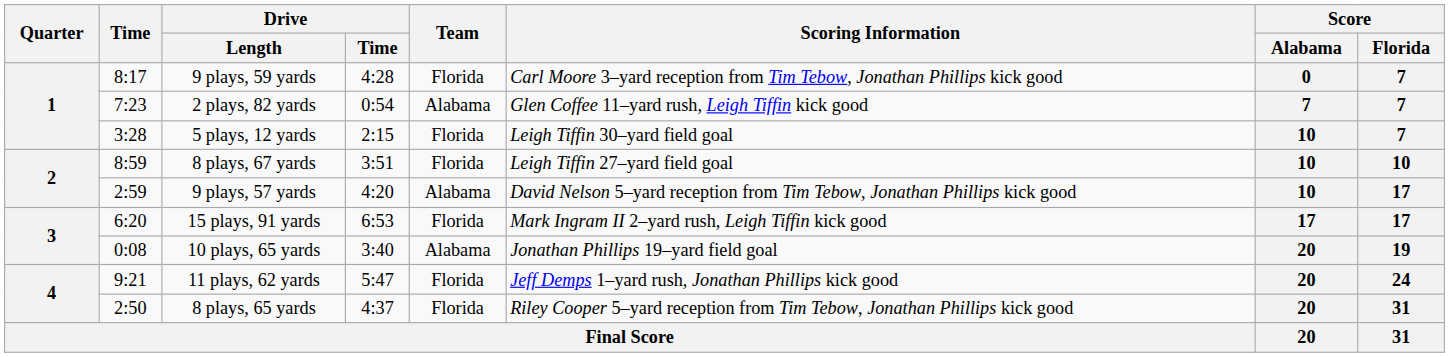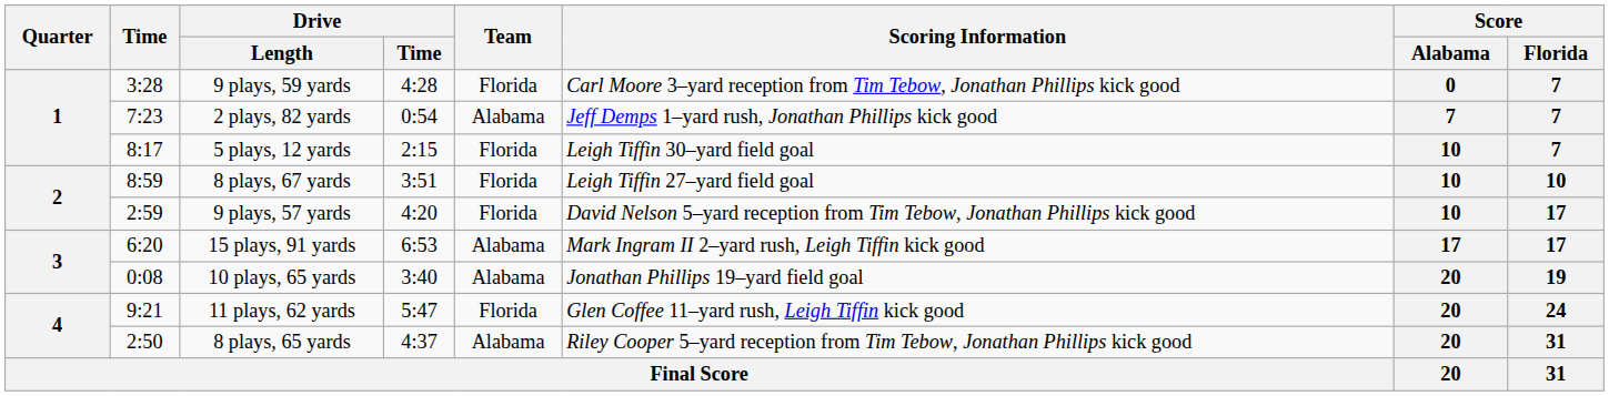 <table class=wikitable style="text-align:center;" width=100%>
 <tr>
 <th rowspan=2>Quarter</th>
 <th rowspan=2>Time</th>
 <th colspan=2>Drive</th>
 <th rowspan=2>Team</th>
 <th rowspan=2>Scoring Information</th>
 <th colspan=2>Score</th>
 </tr>
 <tr>
 <th>Length</th>
 <th>Time</th>
 <th>Alabama</th>
 <th>Florida</th>
 </tr>
 <tr>
 <th rowspan=3>1</th>
-<td>8:17</td>
+<td>3:28</td>
 <td>9 plays, 59 yards</td>
 <td>4:28</td>
 <td>Florida</td>
 <td align=left><em>Carl Moore</em> 3–yard reception from <em><a href='#'>Tim Tebow</a></em>, <em>Jonathan Phillips</em> kick good</td>
 <th>0</th>
 <th>7</th>
 </tr>
 <tr>
 <td>7:23</td>
 <td>2 plays, 82 yards</td>
 <td>0:54</td>
 <td>Alabama</td>
-<td align=left><em>Glen Coffee</em> 11–yard rush, <em><a href='#'>Leigh Tiffin</a></em> kick good</td>
+<td align=left><em><a href='#'>Jeff Demps</a></em> 1–yard rush, <em>Jonathan Phillips</em> kick good</td>
 <th>7</th>
 <th>7</th>
 </tr>
 <tr>
-<td>3:28</td>
+<td>8:17</td>
 <td>5 plays, 12 yards</td>
 <td>2:15</td>
 <td>Florida</td>
 <td align=left><em>Leigh Tiffin</em> 30–yard field goal</td>
 <th>10</th>
 <th>7</th>
 </tr>
 <tr>
 <th rowspan=2>2</th>
 <td>8:59</td>
 <td>8 plays, 67 yards</td>
 <td>3:51</td>
 <td>Florida</td>
 <td align=left><em>Leigh Tiffin</em> 27–yard field goal</td>
 <th>10</th>
 <th>10</th>
 </tr>
 <tr>
 <td>2:59</td>
 <td>9 plays, 57 yards</td>
 <td>4:20</td>
-<td>Alabama</td>
+<td>Florida</td>
 <td align=left><em>David Nelson</em> 5–yard reception from <em>Tim Tebow</em>, <em>Jonathan Phillips</em> kick good</td>
 <th>10</th>
 <th>17</th>
 </tr>
 <tr>
 <th rowspan=2>3</th>
 <td>6:20</td>
 <td>15 plays, 91 yards</td>
 <td>6:53</td>
-<td>Florida</td>
+<td>Alabama</td>
 <td align=left><em>Mark Ingram II</em> 2–yard rush, <em>Leigh Tiffin</em> kick good</td>
 <th>17</th>
 <th>17</th>
 </tr>
 <tr>
 <td>0:08</td>
 <td>10 plays, 65 yards</td>
 <td>3:40</td>
 <td>Alabama</td>
 <td align=left><em>Jonathan Phillips</em> 19–yard field goal</td>
 <th>20</th>
 <th>19</th>
 </tr>
 <tr>
 <th rowspan=2>4</th>
 <td>9:21</td>
 <td>11 plays, 62 yards</td>
 <td>5:47</td>
 <td>Florida</td>
-<td align=left><em><a href='#'>Jeff Demps</a></em> 1–yard rush, <em>Jonathan Phillips</em> kick good</td>
+<td align=left><em>Glen Coffee</em> 11–yard rush, <em><a href='#'>Leigh Tiffin</a></em> kick good</td>
 <th>20</th>
 <th>24</th>
 </tr>
 <tr>
 <td>2:50</td>
 <td>8 plays, 65 yards</td>
 <td>4:37</td>
-<td>Florida</td>
+<td>Alabama</td>
 <td align=left><em>Riley Cooper</em> 5–yard reception from <em>Tim Tebow</em>, <em>Jonathan Phillips</em> kick good</td>
 <th>20</th>
 <th>31</th>
 </tr>
 <tr>
 <th colspan=6>Final Score</th>
 <th>20</th>
 <th>31</th>
 </tr>
 </table>
